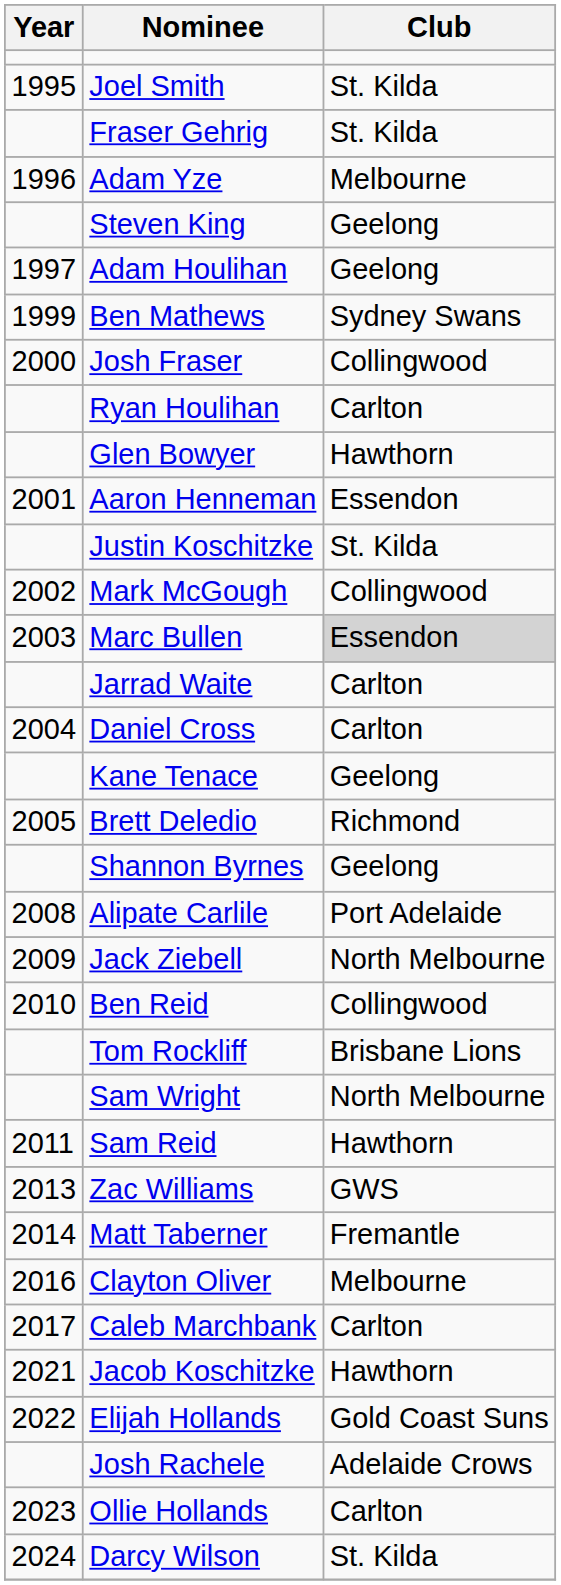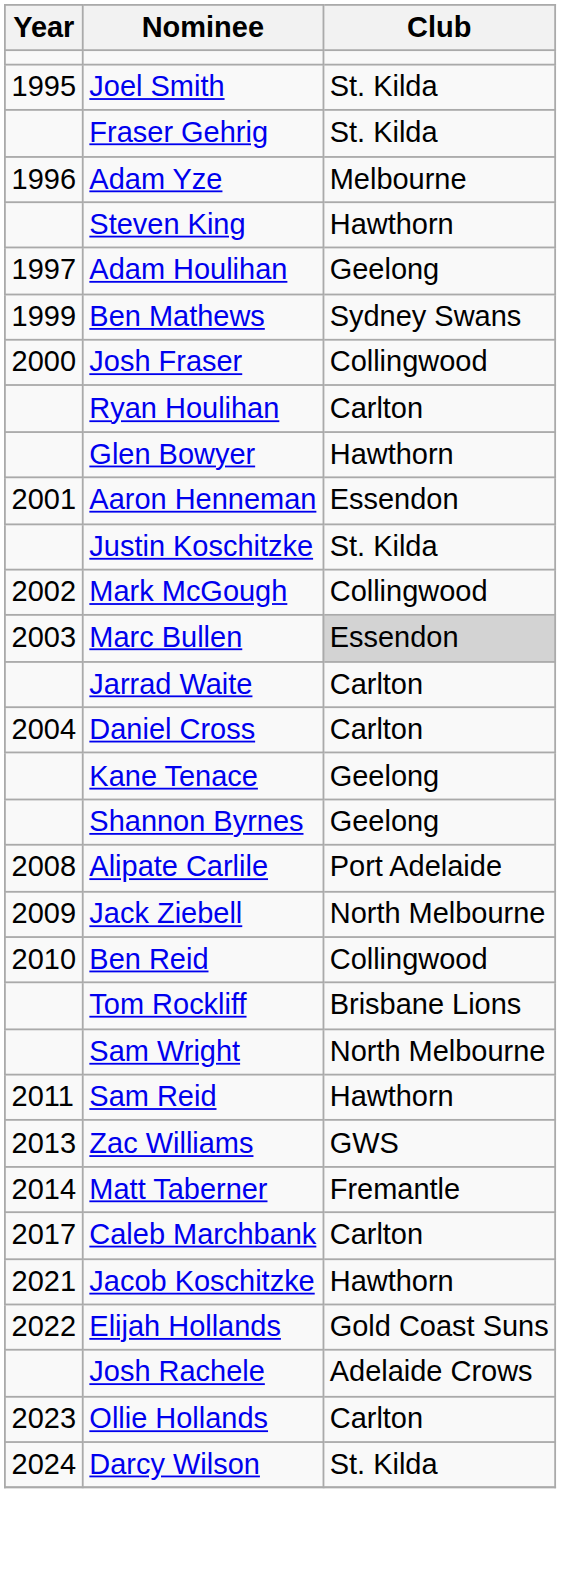 <table class="wikitable collapsible collapsed">
 <tr>
 <th><strong>Year</strong></th>
 <th><span><strong>Nominee</strong></span></th>
 <th><strong>Club</strong></th>
 </tr>
 <tr>
 <td></td>
 <td></td>
 <td></td>
 </tr>
 <tr>
 <td>1995</td>
 <td><a href='#'>Joel Smith</a></td>
 <td>St. Kilda</td>
 </tr>
 <tr>
 <td></td>
 <td><a href='#'>Fraser Gehrig</a></td>
 <td>St. Kilda</td>
 </tr>
 <tr>
 <td>1996</td>
 <td><a href='#'>Adam Yze</a></td>
 <td>Melbourne</td>
 </tr>
 <tr>
 <td></td>
 <td><a href='#'>Steven King</a></td>
-<td>Geelong</td>
+<td>Hawthorn</td>
 </tr>
 <tr>
 <td>1997</td>
 <td><a href='#'>Adam Houlihan</a></td>
 <td>Geelong</td>
 </tr>
 <tr>
 <td>1999</td>
 <td><a href='#'>Ben Mathews</a></td>
 <td>Sydney Swans</td>
 </tr>
 <tr>
 <td>2000</td>
 <td><a href='#'>Josh Fraser</a></td>
 <td>Collingwood</td>
 </tr>
 <tr>
 <td></td>
 <td><a href='#'>Ryan Houlihan</a></td>
 <td>Carlton</td>
 </tr>
 <tr>
 <td></td>
 <td><a href='#'>Glen Bowyer</a></td>
 <td>Hawthorn</td>
 </tr>
 <tr>
 <td>2001</td>
 <td><a href='#'>Aaron Henneman</a></td>
 <td>Essendon</td>
 </tr>
 <tr>
 <td></td>
 <td><a href='#'>Justin Koschitzke</a></td>
 <td>St. Kilda</td>
 </tr>
 <tr>
 <td>2002</td>
 <td><a href='#'>Mark McGough</a></td>
 <td>Collingwood</td>
 </tr>
 <tr>
 <td>2003</td>
 <td><a href='#'>Marc Bullen</a></td>
 <td style="background: lightgrey;">Essendon</td>
 </tr>
 <tr>
 <td></td>
 <td><a href='#'>Jarrad Waite</a></td>
 <td>Carlton</td>
 </tr>
 <tr>
 <td>2004</td>
 <td><a href='#'>Daniel Cross</a></td>
 <td>Carlton</td>
 </tr>
 <tr>
 <td></td>
 <td><a href='#'>Kane Tenace</a></td>
 <td>Geelong</td>
 </tr>
 <tr>
-<td>2005</td>
-<td><a href='#'>Brett Deledio</a></td>
-<td>Richmond</td>
-</tr>
-<tr>
 <td></td>
 <td><a href='#'>Shannon Byrnes</a></td>
 <td>Geelong</td>
 </tr>
 <tr>
 <td>2008</td>
 <td><a href='#'>Alipate Carlile</a></td>
 <td>Port Adelaide</td>
 </tr>
 <tr>
 <td>2009</td>
 <td><a href='#'>Jack Ziebell</a></td>
 <td>North Melbourne</td>
 </tr>
 <tr>
 <td>2010</td>
 <td><a href='#'>Ben Reid</a></td>
 <td>Collingwood</td>
 </tr>
 <tr>
 <td></td>
 <td><a href='#'>Tom Rockliff</a></td>
 <td>Brisbane Lions</td>
 </tr>
 <tr>
 <td></td>
 <td><a href='#'>Sam Wright</a></td>
 <td>North Melbourne</td>
 </tr>
 <tr>
 <td>2011</td>
 <td><a href='#'>Sam Reid</a></td>
 <td>Hawthorn</td>
 </tr>
 <tr>
 <td>2013</td>
 <td><a href='#'>Zac Williams</a></td>
 <td>GWS</td>
 </tr>
 <tr>
 <td>2014</td>
 <td><a href='#'>Matt Taberner</a></td>
 <td>Fremantle</td>
 </tr>
 <tr>
-<td>2016</td>
-<td><a href='#'>Clayton Oliver</a></td>
-<td>Melbourne</td>
-</tr>
-<tr>
 <td>2017</td>
 <td><a href='#'>Caleb Marchbank</a></td>
 <td>Carlton</td>
 </tr>
 <tr>
 <td>2021</td>
 <td><a href='#'>Jacob Koschitzke</a></td>
 <td>Hawthorn</td>
 </tr>
 <tr>
 <td>2022</td>
 <td><a href='#'>Elijah Hollands</a></td>
 <td>Gold Coast Suns</td>
 </tr>
 <tr>
 <td></td>
 <td><a href='#'>Josh Rachele</a></td>
 <td>Adelaide Crows</td>
 </tr>
 <tr>
 <td>2023</td>
 <td><a href='#'>Ollie Hollands</a></td>
 <td>Carlton</td>
 </tr>
 <tr>
 <td>2024</td>
 <td><a href='#'>Darcy Wilson</a></td>
 <td>St. Kilda</td>
 </tr>
 <tr>
 </tr>
 </table>
